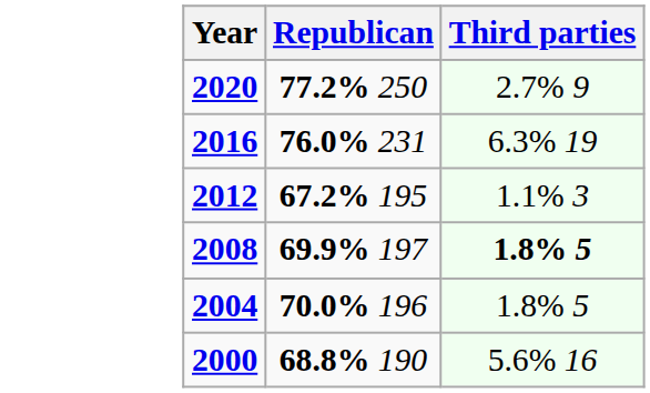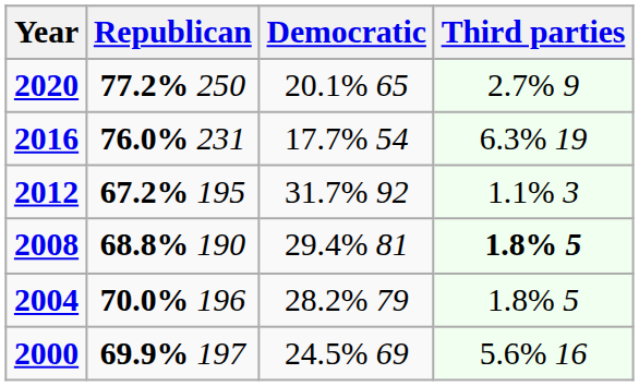 <table class="wikitable" style="float:right; font-size:95%;">
 <tr bgcolor=lightgrey>
 <th>Year</th>
 <th><a href='#'>Republican</a></th>
+<th><a href='#'>Democratic</a></th>
 <th><a href='#'>Third parties</a></th>
 </tr>
 <tr>
 <td style="text-align:center;" ><strong><a href='#'>2020</a></strong></td>
 <td style="text-align:center;" ><strong>77.2%</strong> <em>250</em></td>
+<td style="text-align:center;" >20.1% <em>65</em></td>
 <td style="text-align:center; background:honeyDew;">2.7% <em>9</em></td>
 </tr>
 <tr>
 <td style="text-align:center;" ><strong><a href='#'>2016</a></strong></td>
 <td style="text-align:center;" ><strong>76.0%</strong> <em>231</em></td>
+<td style="text-align:center;" >17.7% <em>54</em></td>
 <td style="text-align:center; background:honeyDew;">6.3% <em>19</em></td>
 </tr>
 <tr>
 <td style="text-align:center;" ><strong><a href='#'>2012</a></strong></td>
 <td style="text-align:center;" ><strong>67.2%</strong> <em>195</em></td>
+<td style="text-align:center;" >31.7% <em>92</em></td>
 <td style="text-align:center; background:honeyDew;">1.1% <em>3</em></td>
 </tr>
 <tr>
 <td style="text-align:center;" ><strong><a href='#'>2008</a></strong></td>
-<td style="text-align:center;" ><strong>69.9%</strong> <em>197</em></td>
+<td style="text-align:center;" ><strong>68.8%</strong> <em>190</em></td>
+<td style="text-align:center;" >29.4% <em>81</em></td>
 <td style="text-align:center; background:honeyDew;"><strong>1.8% <em>5</em></strong></td>
 </tr>
 <tr>
 <td style="text-align:center;" ><strong><a href='#'>2004</a></strong></td>
 <td style="text-align:center;" ><strong>70.0%</strong> <em>196</em></td>
+<td style="text-align:center;" >28.2% <em>79</em></td>
 <td style="text-align:center; background:honeyDew;">1.8% <em>5</em></td>
 </tr>
 <tr>
 <td style="text-align:center;" ><strong><a href='#'>2000</a></strong></td>
-<td style="text-align:center;" ><strong>68.8%</strong> <em>190</em></td>
+<td style="text-align:center;" ><strong>69.9%</strong> <em>197</em></td>
+<td style="text-align:center;" >24.5% <em>69</em></td>
 <td style="text-align:center; background:honeyDew;">5.6% <em>16</em></td>
 </tr>
 </table>
